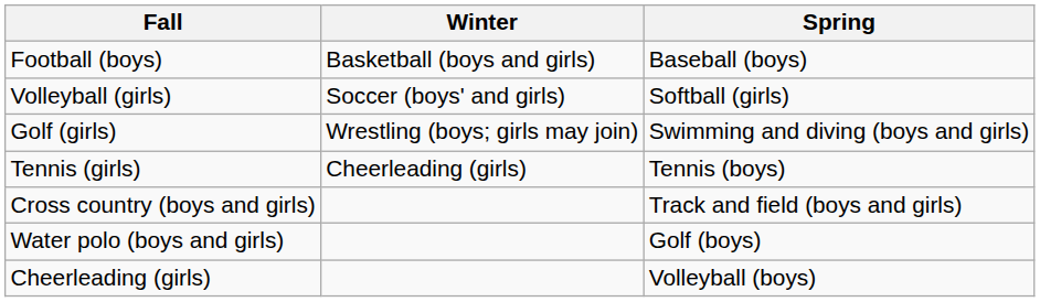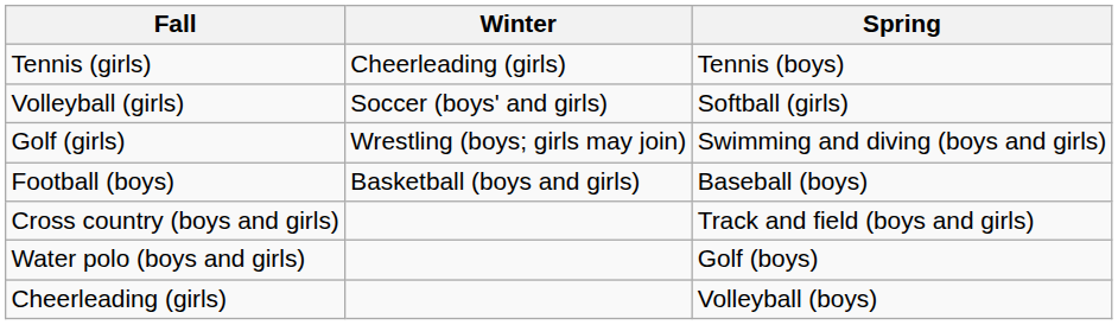 <table class="wikitable">
 <tr>
 <th>Fall</th>
 <th>Winter</th>
 <th>Spring</th>
 </tr>
 <tr>
-<td>Football (boys)</td>
-<td>Basketball (boys and girls)</td>
-<td>Baseball (boys)</td>
+<td>Tennis (girls)</td>
+<td>Cheerleading (girls)</td>
+<td>Tennis (boys)</td>
 </tr>
 <tr>
 <td>Volleyball (girls)</td>
 <td>Soccer (boys' and girls)</td>
 <td>Softball (girls)</td>
 </tr>
 <tr>
 <td>Golf (girls)</td>
 <td>Wrestling (boys; girls may join)</td>
 <td>Swimming and diving (boys and girls)</td>
 </tr>
 <tr>
-<td>Tennis (girls)</td>
-<td>Cheerleading (girls)</td>
-<td>Tennis (boys)</td>
+<td>Football (boys)</td>
+<td>Basketball (boys and girls)</td>
+<td>Baseball (boys)</td>
 </tr>
 <tr>
 <td>Cross country (boys and girls)</td>
 <td></td>
 <td>Track and field (boys and girls)</td>
 </tr>
 <tr>
 <td>Water polo (boys and girls)</td>
 <td></td>
 <td>Golf (boys)</td>
 </tr>
 <tr>
 <td>Cheerleading (girls)</td>
 <td></td>
 <td>Volleyball (boys)</td>
 </tr>
 </table>
